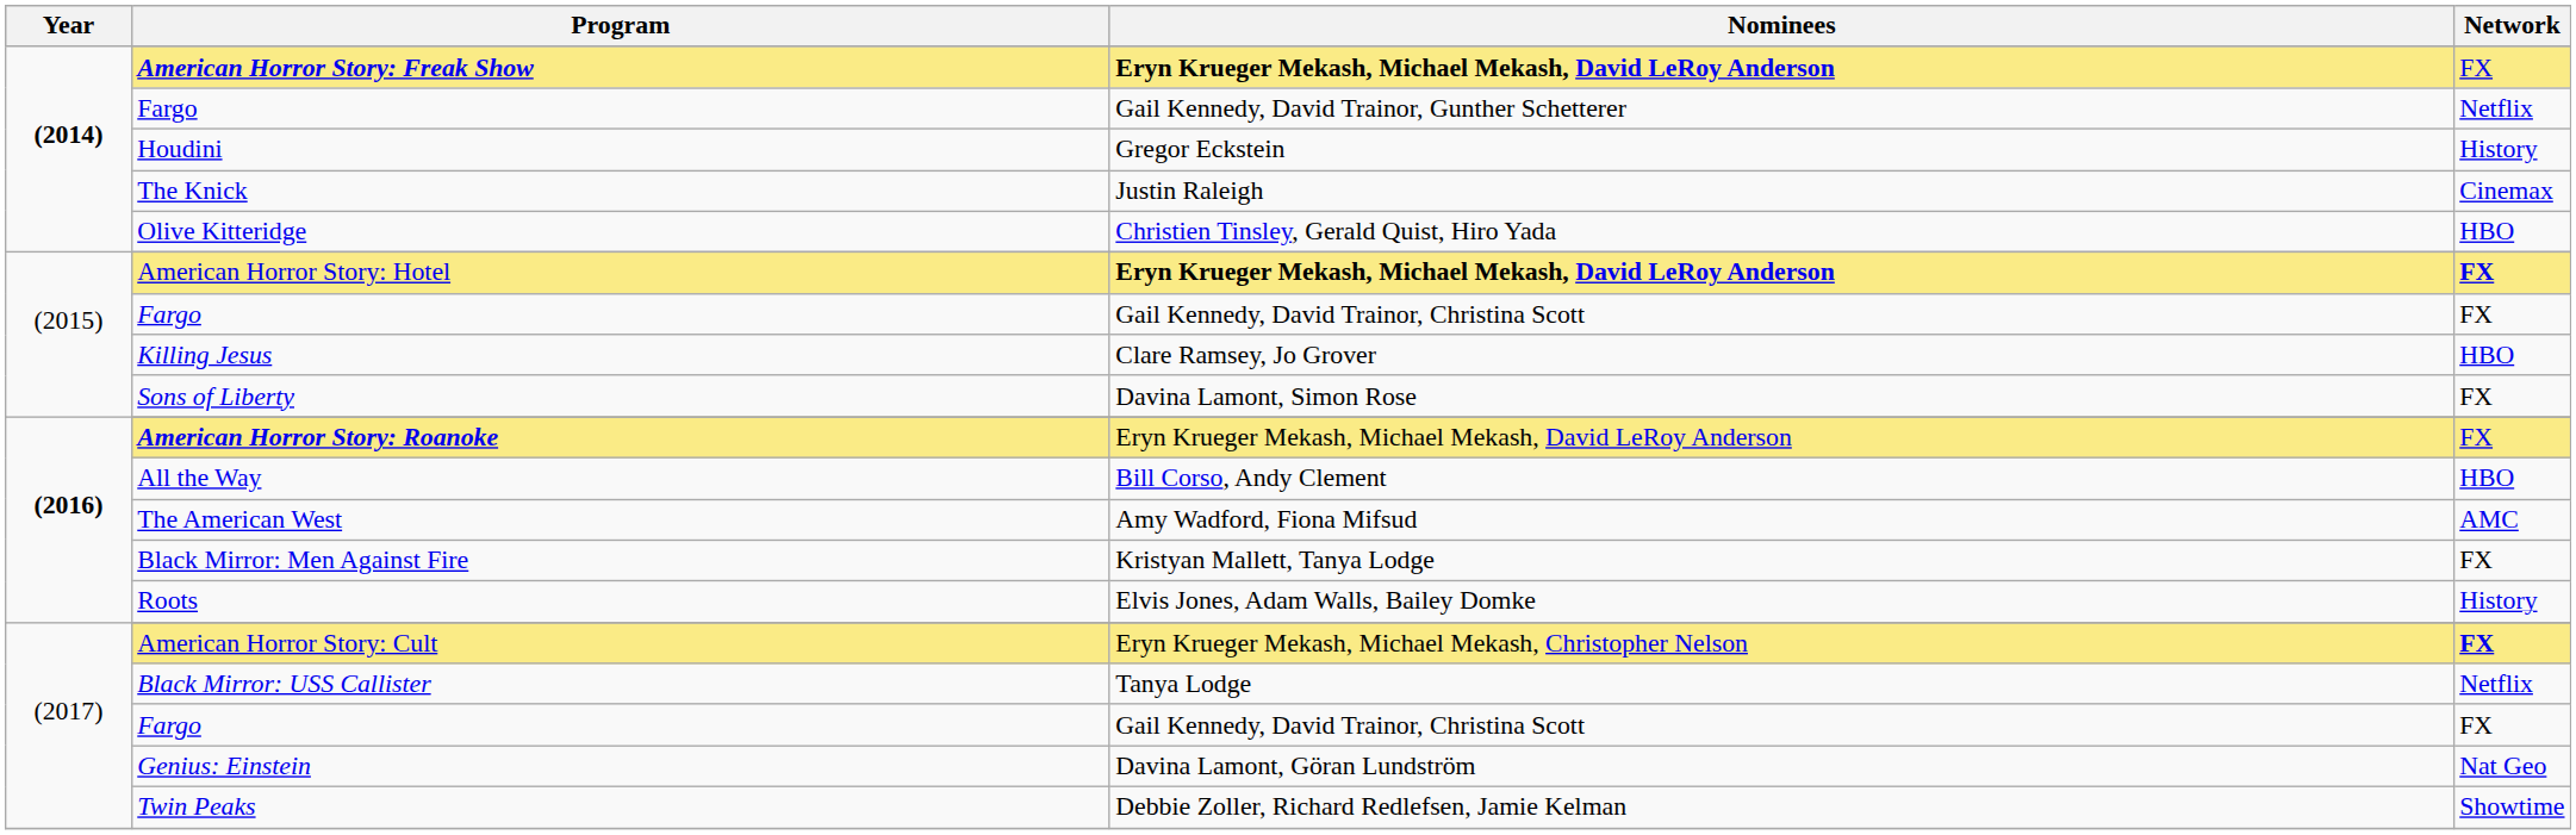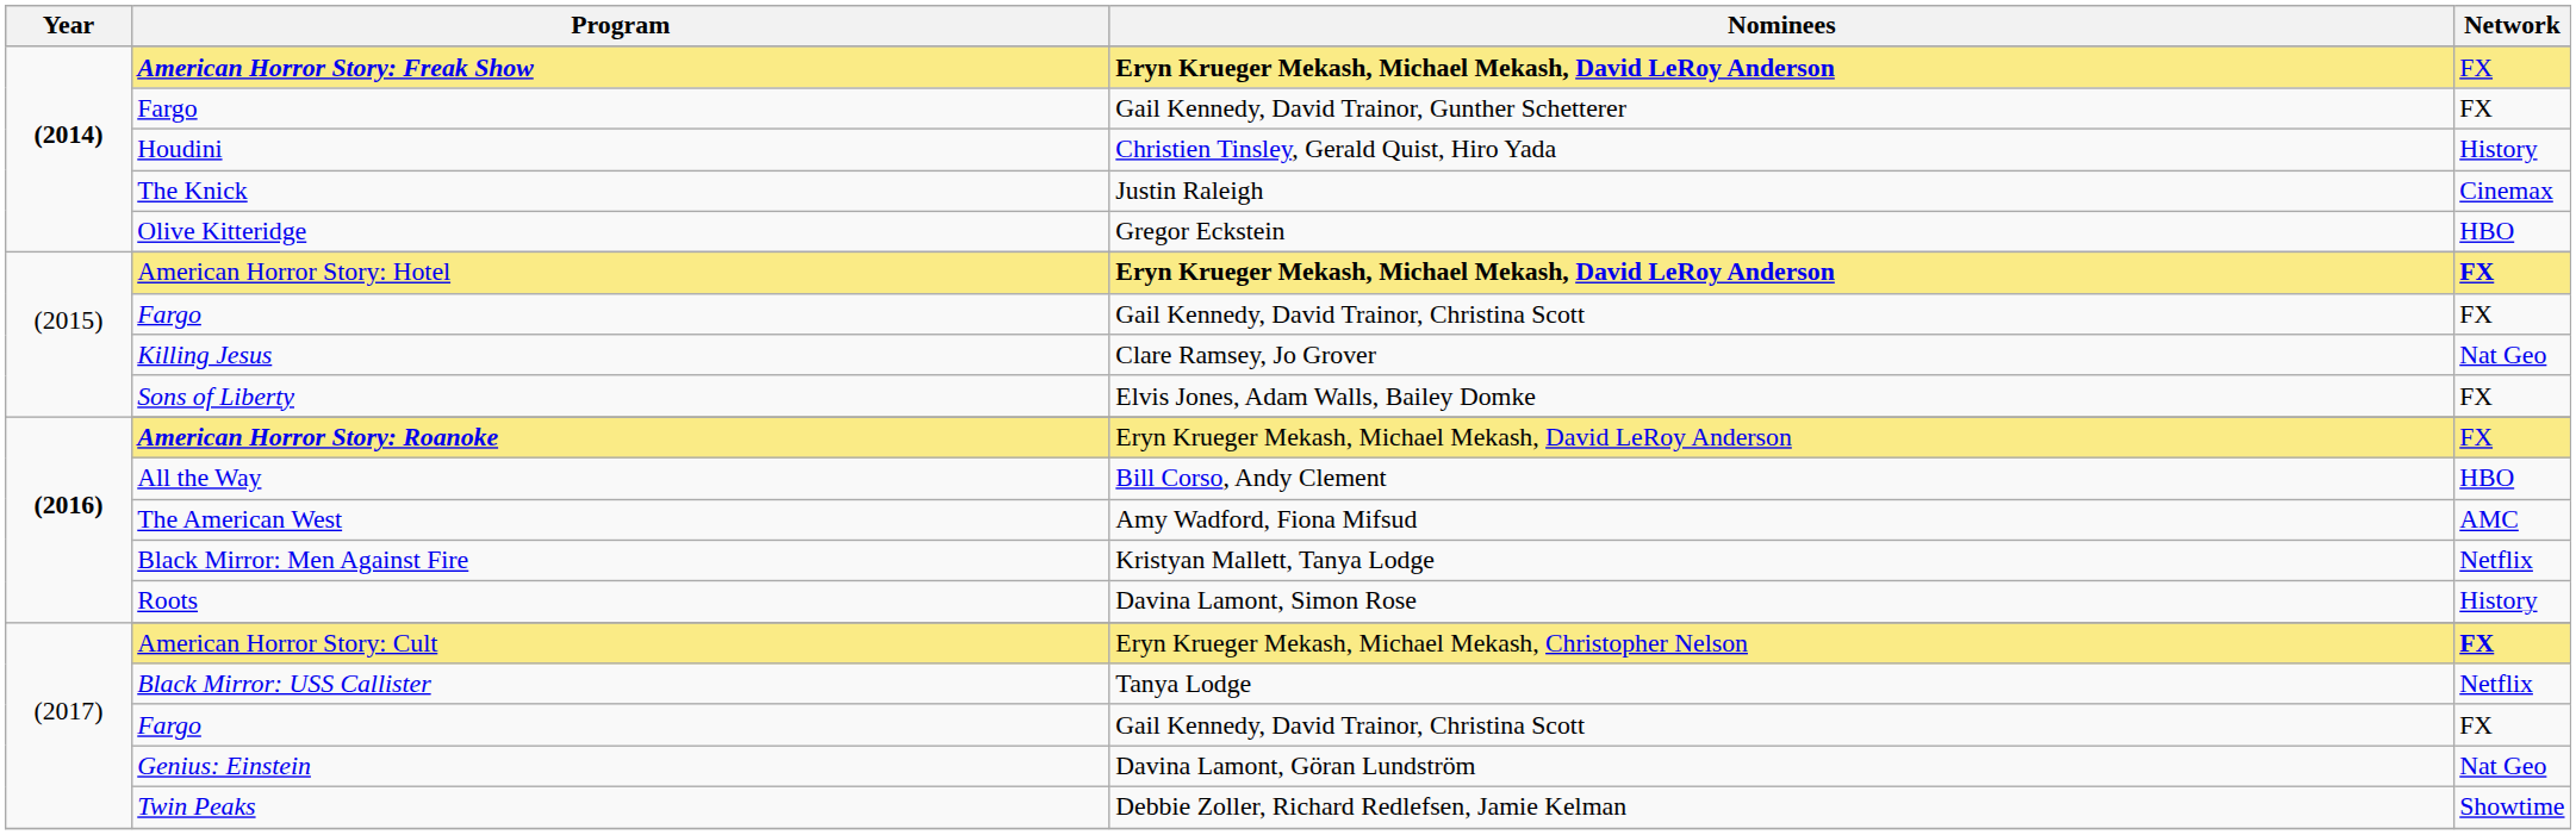 <table class="wikitable" style="width:100%">
 <tr bgcolor="#bebebe">
 <th width="5%">Year</th>
 <th width="40%">Program</th>
 <th width="55%">Nominees</th>
 <th width="5%">Network</th>
 </tr>
 <tr>
 <td rowspan=6 style="text-align:center"><strong>(2014)</strong><br> <br></td>
 </tr>
 <tr style="background:#FAEB86">
 <td><strong><em><a href='#'>American Horror Story: Freak Show</a><em> <strong></td>
 <td><strong>Eryn Krueger Mekash, Michael Mekash, <a href='#'>David LeRoy Anderson</a></strong></td>
 <td></strong><a href='#'>FX</a><strong></td>
 </tr>
 <tr>
 <td></em><a href='#'>Fargo</a><em></td>
 <td>Gail Kennedy, David Trainor, Gunther Schetterer</td>
-<td><a href='#'>Netflix</a></td>
+<td>FX</td>
 </tr>
 <tr>
 <td></em><a href='#'>Houdini</a><em></td>
-<td>Gregor Eckstein</td>
+<td><a href='#'>Christien Tinsley</a>, Gerald Quist, Hiro Yada</td>
 <td><a href='#'>History</a></td>
 </tr>
 <tr>
 <td></em><a href='#'>The Knick</a><em></td>
 <td>Justin Raleigh</td>
 <td><a href='#'>Cinemax</a></td>
 </tr>
 <tr>
 <td></em><a href='#'>Olive Kitteridge</a><em></td>
-<td><a href='#'>Christien Tinsley</a>, Gerald Quist, Hiro Yada</td>
+<td>Gregor Eckstein</td>
 <td><a href='#'>HBO</a></td>
 </tr>
 <tr>
 <td rowspan=5 style="text-align:center"></strong>(2015)<strong><br> <br></td>
 </tr>
 <tr style="background:#FAEB86">
 <td></em></strong><a href='#'>American Horror Story: Hotel</a></em> </strong></td>
 <td><strong>Eryn Krueger Mekash, Michael Mekash, <a href='#'>David LeRoy Anderson</a></strong></td>
 <td><strong><a href='#'>FX</a></strong></td>
 </tr>
 <tr>
 <td><em><a href='#'>Fargo</a></em></td>
 <td>Gail Kennedy, David Trainor, Christina Scott</td>
 <td>FX</td>
 </tr>
 <tr>
 <td><em><a href='#'>Killing Jesus</a></em></td>
 <td>Clare Ramsey, Jo Grover</td>
-<td><a href='#'>HBO</a></td>
+<td><a href='#'>Nat Geo</a></td>
 </tr>
 <tr>
 <td><em><a href='#'>Sons of Liberty</a></em></td>
-<td>Davina Lamont, Simon Rose</td>
+<td>Elvis Jones, Adam Walls, Bailey Domke</td>
 <td>FX</td>
 </tr>
 <tr>
 <td rowspan=6 style="text-align:center"><strong>(2016)</strong><br> <br></td>
 </tr>
 <tr style="background:#FAEB86">
 <td><strong><em><a href='#'>American Horror Story: Roanoke</a><em> <strong></td>
 <td></strong>Eryn Krueger Mekash, Michael Mekash, <a href='#'>David LeRoy Anderson</a><strong></td>
 <td></strong><a href='#'>FX</a><strong></td>
 </tr>
 <tr>
 <td></em><a href='#'>All the Way</a><em></td>
 <td><a href='#'>Bill Corso</a>, Andy Clement</td>
 <td><a href='#'>HBO</a></td>
 </tr>
 <tr>
 <td></em><a href='#'>The American West</a><em></td>
 <td>Amy Wadford, Fiona Mifsud</td>
 <td><a href='#'>AMC</a></td>
 </tr>
 <tr>
 <td></em><a href='#'>Black Mirror: Men Against Fire</a><em></td>
 <td>Kristyan Mallett, Tanya Lodge</td>
-<td>FX</td>
+<td><a href='#'>Netflix</a></td>
 </tr>
 <tr>
 <td></em><a href='#'>Roots</a><em></td>
-<td>Elvis Jones, Adam Walls, Bailey Domke</td>
+<td>Davina Lamont, Simon Rose</td>
 <td><a href='#'>History</a></td>
 </tr>
 <tr>
 <td rowspan=6 style="text-align:center"></strong>(2017)<strong><br> <br></td>
 </tr>
 <tr style="background:#FAEB86">
 <td></em></strong><a href='#'>American Horror Story: Cult</a></em> </strong></td>
 <td></strong>Eryn Krueger Mekash, Michael Mekash, <a href='#'>Christopher Nelson</a><strong></td>
 <td><strong><a href='#'>FX</a></strong></td>
 </tr>
 <tr>
 <td><em><a href='#'>Black Mirror: USS Callister</a></em></td>
 <td>Tanya Lodge</td>
 <td><a href='#'>Netflix</a></td>
 </tr>
 <tr>
 <td><em><a href='#'>Fargo</a></em></td>
 <td>Gail Kennedy, David Trainor, Christina Scott</td>
 <td>FX</td>
 </tr>
 <tr>
 <td><em><a href='#'>Genius: Einstein</a></em></td>
 <td>Davina Lamont, Göran Lundström</td>
 <td><a href='#'>Nat Geo</a></td>
 </tr>
 <tr>
 <td><em><a href='#'>Twin Peaks</a></em></td>
 <td>Debbie Zoller, Richard Redlefsen, Jamie Kelman</td>
 <td><a href='#'>Showtime</a></td>
 </tr>
 <tr>
 </tr>
 </table>
